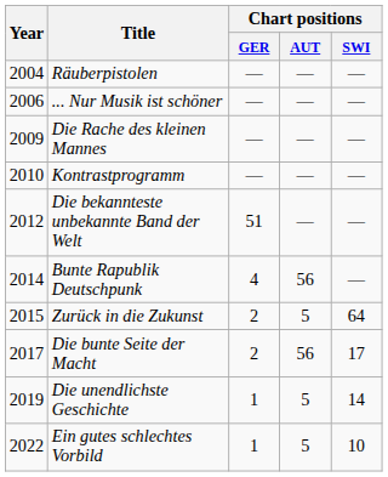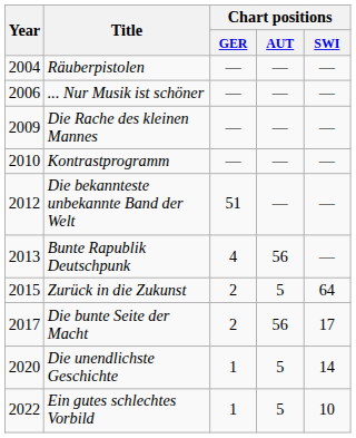 <table class="wikitable">
 <tr>
 <th width="10" rowspan="2">Year</th>
 <th width="160" rowspan="2">Title</th>
 <th colspan="3">Chart positions</th>
 </tr>
 <tr>
 <th align="center" width="40"><small><a href='#'>GER</a><br></small></th>
 <th align="center" width="40"><small><a href='#'>AUT</a><br></small></th>
 <th align="center" width="40"><small><a href='#'>SWI</a><br></small></th>
 </tr>
 <tr>
 <td>2004</td>
 <td><em>Räuberpistolen</em></td>
 <td align="center">—</td>
 <td align="center">—</td>
 <td align="center">—</td>
 </tr>
 <tr>
 <td>2006</td>
 <td><em>... Nur Musik ist schöner</em></td>
 <td align="center">—</td>
 <td align="center">—</td>
 <td align="center">—</td>
 </tr>
 <tr>
 <td>2009</td>
 <td><em>Die Rache des kleinen Mannes</em></td>
 <td align="center">—</td>
 <td align="center">—</td>
 <td align="center">—</td>
 </tr>
 <tr>
 <td>2010</td>
 <td><em>Kontrastprogramm</em></td>
 <td align="center">—</td>
 <td align="center">—</td>
 <td align="center">—</td>
 </tr>
 <tr>
 <td>2012</td>
 <td><em>Die bekannteste unbekannte Band der Welt</em></td>
 <td align="center">51</td>
 <td align="center">—</td>
 <td align="center">—</td>
 </tr>
 <tr>
-<td>2014</td>
+<td>2013</td>
 <td><em>Bunte Rapublik Deutschpunk</em></td>
 <td align="center">4</td>
 <td align="center">56</td>
 <td align="center">—</td>
 </tr>
 <tr>
 <td>2015</td>
 <td><em>Zurück in die Zukunst</em></td>
 <td align="center">2</td>
 <td align="center">5</td>
 <td align="center">64</td>
 </tr>
 <tr>
 <td>2017</td>
 <td><em>Die bunte Seite der Macht</em></td>
 <td align="center">2</td>
 <td align="center">56</td>
 <td align="center">17</td>
 </tr>
 <tr>
-<td>2019</td>
+<td>2020</td>
 <td><em>Die unendlichste Geschichte</em></td>
 <td align="center">1</td>
 <td align="center">5</td>
 <td align="center">14</td>
 </tr>
 <tr>
 <td>2022</td>
 <td><em>Ein gutes schlechtes Vorbild</em></td>
 <td align="center">1</td>
 <td align="center">5</td>
 <td align="center">10</td>
 </tr>
 </table>
